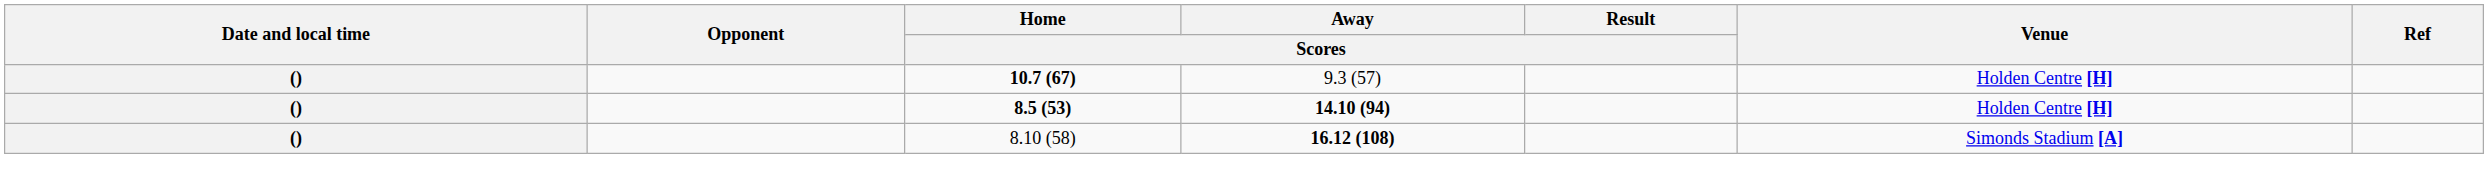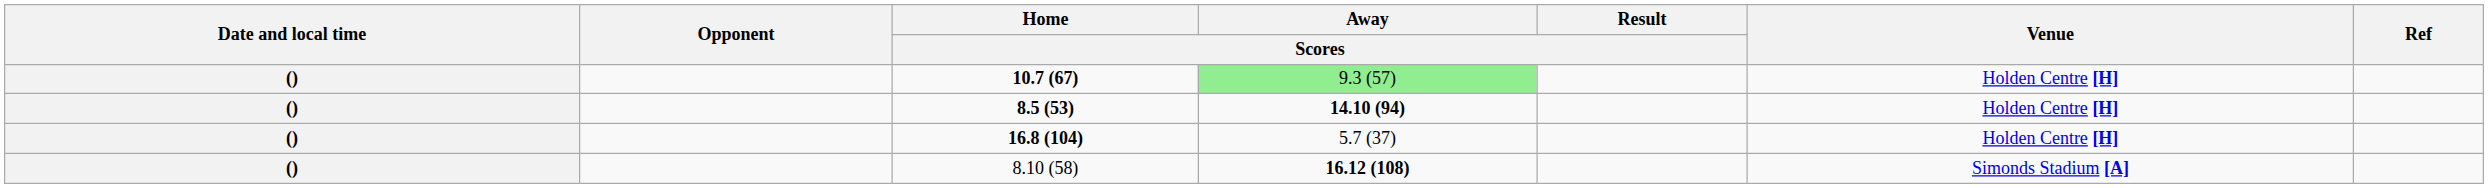 <table class="wikitable plainrowheaders" style="font-size:90%; width:100%; text-align:center;">
 <tr>
 <th scope="col" rowspan="2">Date and local time</th>
 <th scope="col" rowspan="2">Opponent</th>
 <th scope="col">Home</th>
 <th scope="col">Away</th>
 <th scope="col">Result</th>
 <th scope="col" rowspan="2">Venue</th>
 <th scope="col" class="unsortable" rowspan=2>Ref</th>
 </tr>
 <tr>
 <th scope="col" colspan="3">Scores</th>
 </tr>
 <tr>
 <th scope="row"> ()</th>
 <td align=left></td>
 <td><strong>10.7 (67)</strong></td>
-<td>9.3 (57)</td>
+<td style="background: lightgreen;">9.3 (57)</td>
 <td></td>
 <td><a href='#'>Holden Centre</a> <a href='#'><strong>[H]</strong></a></td>
 <td></td>
 </tr>
 <tr>
 <th scope="row"> ()</th>
 <td align=left></td>
 <td><strong>8.5 (53)</strong></td>
 <td><strong>14.10 (94)</strong></td>
 <td></td>
 <td><a href='#'>Holden Centre</a> <a href='#'><strong>[H]</strong></a></td>
 <td></td>
 </tr>
 <tr>
 <th scope="row"> ()</th>
 <td align=left></td>
+<td><strong>16.8 (104)</strong></td>
+<td>5.7 (37)</td>
+<td></td>
+<td><a href='#'>Holden Centre</a> <a href='#'><strong>[H]</strong></a></td>
+<td></td>
+</tr>
+<tr>
+<th scope="row"> ()</th>
+<td align=left></td>
 <td>8.10 (58)</td>
 <td><strong>16.12 (108)</strong></td>
 <td></td>
 <td><a href='#'>Simonds Stadium</a> <a href='#'><strong>[A]</strong></a></td>
 <td></td>
 </tr>
 </table>
